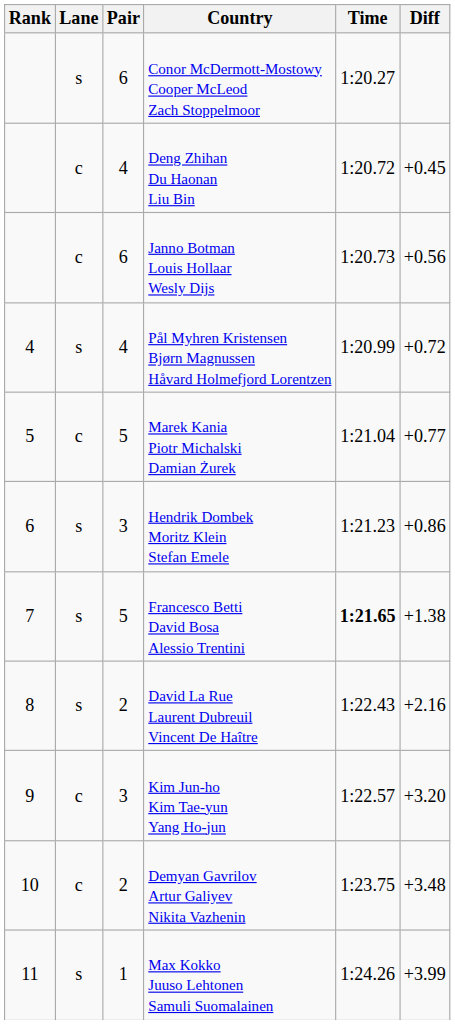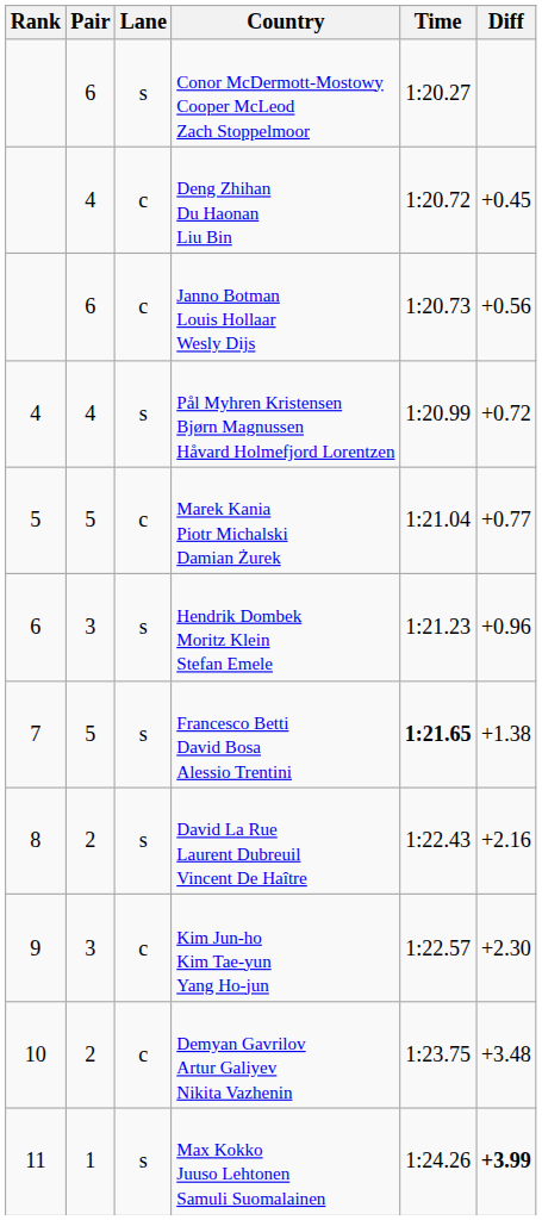 <table class="wikitable sortable" style="text-align:center">
 <tr>
 <th>Rank</th>
+<th>Pair</th>
 <th>Lane</th>
-<th>Pair</th>
 <th>Country</th>
 <th>Time</th>
 <th>Diff</th>
 </tr>
 <tr>
 <td></td>
+<td>6</td>
 <td>s</td>
-<td>6</td>
 <td align=left><br><small><a href='#'>Conor McDermott-Mostowy</a><br><a href='#'>Cooper McLeod</a><br><a href='#'>Zach Stoppelmoor</a></small></td>
 <td>1:20.27</td>
 <td></td>
 </tr>
 <tr>
 <td></td>
+<td>4</td>
 <td>c</td>
-<td>4</td>
 <td align=left><br><small><a href='#'>Deng Zhihan</a><br><a href='#'>Du Haonan</a><br><a href='#'>Liu Bin</a></small></td>
 <td>1:20.72</td>
 <td>+0.45</td>
 </tr>
 <tr>
 <td></td>
+<td>6</td>
 <td>c</td>
-<td>6</td>
 <td align=left><br><small><a href='#'>Janno Botman</a><br><a href='#'>Louis Hollaar</a><br><a href='#'>Wesly Dijs</a></small></td>
 <td>1:20.73</td>
 <td>+0.56</td>
 </tr>
 <tr>
 <td>4</td>
+<td>4</td>
 <td>s</td>
-<td>4</td>
 <td align=left><br><small><a href='#'>Pål Myhren Kristensen</a><br><a href='#'>Bjørn Magnussen</a><br><a href='#'>Håvard Holmefjord Lorentzen</a></small></td>
 <td>1:20.99</td>
 <td>+0.72</td>
 </tr>
 <tr>
 <td>5</td>
+<td>5</td>
 <td>c</td>
-<td>5</td>
 <td align=left><br><small><a href='#'>Marek Kania</a><br><a href='#'>Piotr Michalski</a><br><a href='#'>Damian Żurek</a></small></td>
 <td>1:21.04</td>
 <td>+0.77</td>
 </tr>
 <tr>
 <td>6</td>
+<td>3</td>
 <td>s</td>
-<td>3</td>
 <td align=left><br><small><a href='#'>Hendrik Dombek</a><br><a href='#'>Moritz Klein</a><br><a href='#'>Stefan Emele</a></small></td>
 <td>1:21.23</td>
-<td>+0.86</td>
+<td>+0.96</td>
 </tr>
 <tr>
 <td>7</td>
+<td>5</td>
 <td>s</td>
-<td>5</td>
 <td align=left><br><small><a href='#'>Francesco Betti</a><br><a href='#'>David Bosa</a><br><a href='#'>Alessio Trentini</a></small></td>
 <td><strong>1:21.65</strong></td>
 <td>+1.38</td>
 </tr>
 <tr>
 <td>8</td>
+<td>2</td>
 <td>s</td>
-<td>2</td>
 <td align=left><br><small><a href='#'>David La Rue</a><br><a href='#'>Laurent Dubreuil</a><br><a href='#'>Vincent De Haître</a></small></td>
 <td>1:22.43</td>
 <td>+2.16</td>
 </tr>
 <tr>
 <td>9</td>
+<td>3</td>
 <td>c</td>
-<td>3</td>
 <td align=left><br><small><a href='#'>Kim Jun-ho</a><br><a href='#'>Kim Tae-yun</a><br><a href='#'>Yang Ho-jun</a></small></td>
 <td>1:22.57</td>
-<td>+3.20</td>
+<td>+2.30</td>
 </tr>
 <tr>
 <td>10</td>
+<td>2</td>
 <td>c</td>
-<td>2</td>
 <td align=left><br><small><a href='#'>Demyan Gavrilov</a><br><a href='#'>Artur Galiyev</a><br><a href='#'>Nikita Vazhenin</a></small></td>
 <td>1:23.75</td>
 <td>+3.48</td>
 </tr>
 <tr>
 <td>11</td>
+<td>1</td>
 <td>s</td>
-<td>1</td>
 <td align=left><br><small><a href='#'>Max Kokko</a><br><a href='#'>Juuso Lehtonen</a><br><a href='#'>Samuli Suomalainen</a></small></td>
 <td>1:24.26</td>
-<td>+3.99</td>
+<td><strong>+3.99</strong></td>
 </tr>
 </table>
